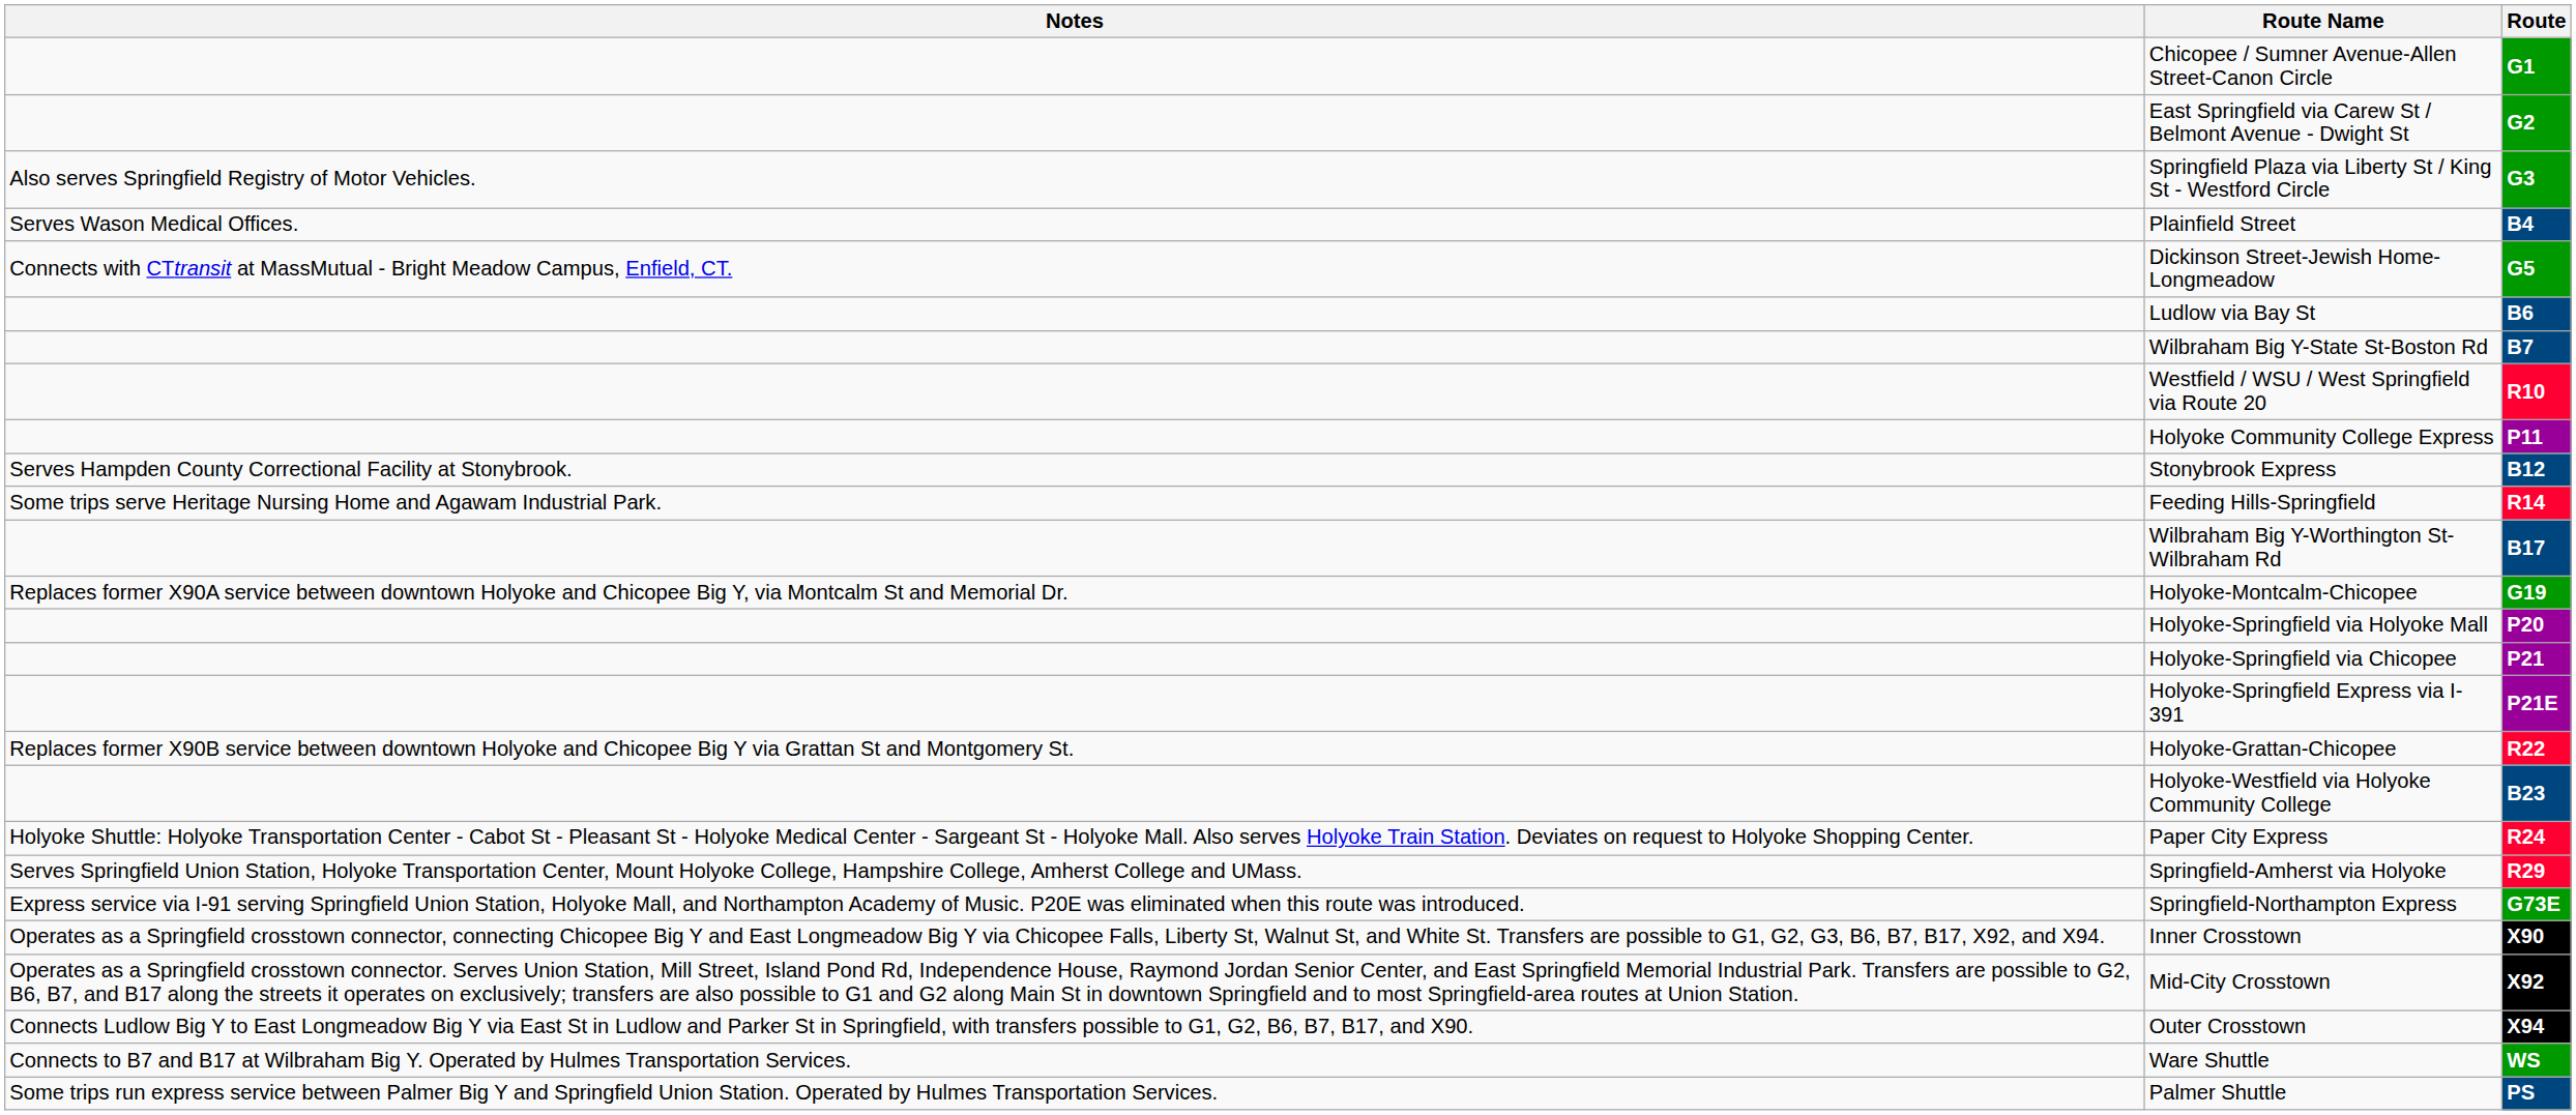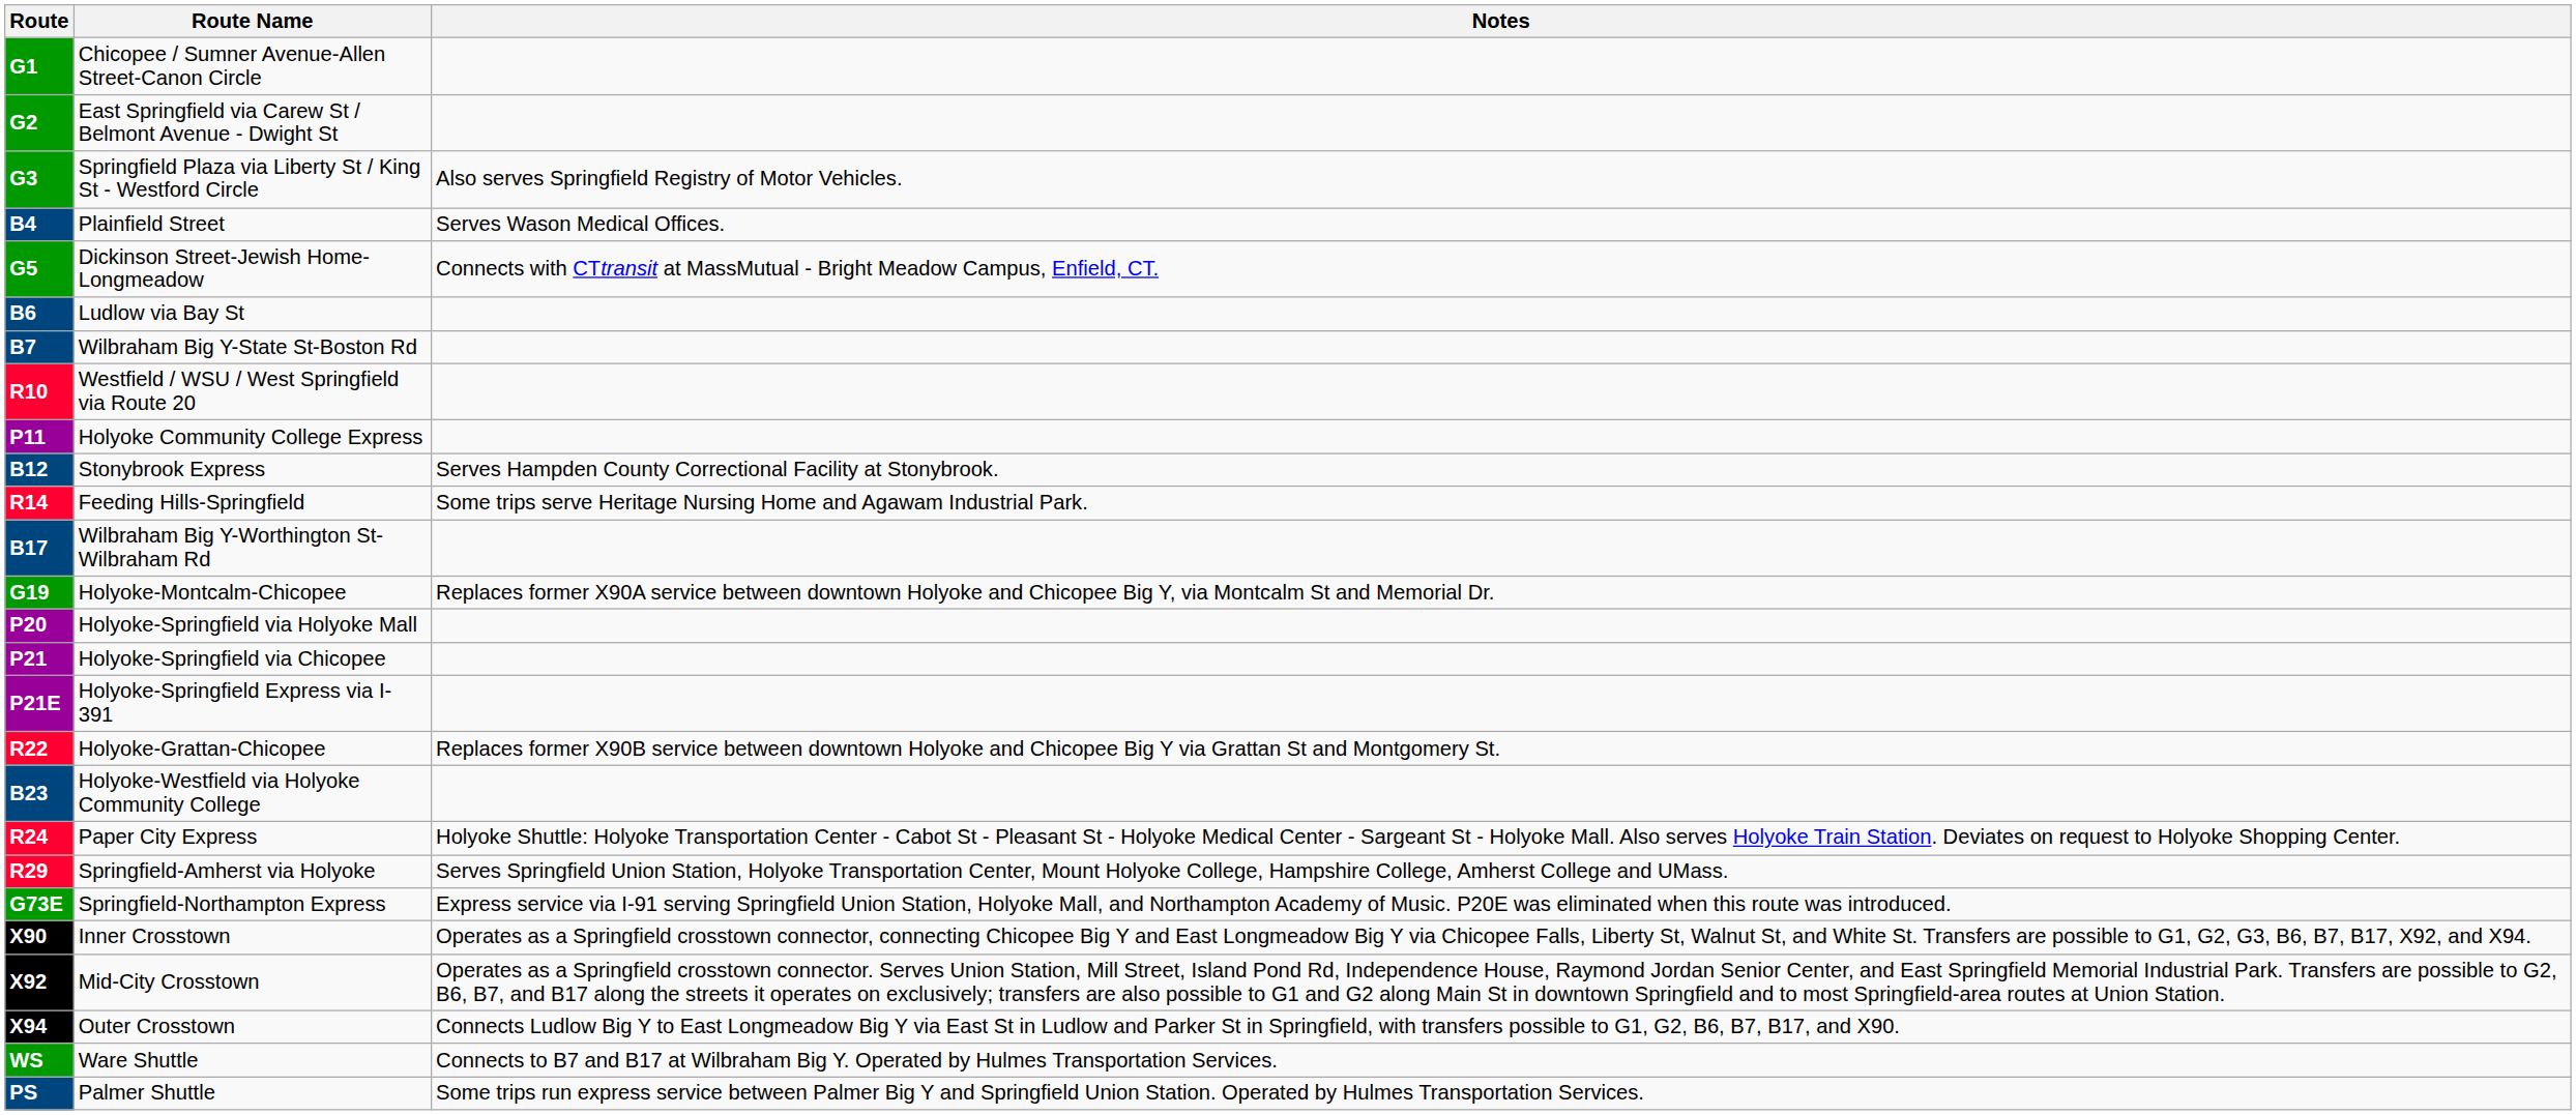 <table class="wikitable">
 <tr>
+<th>Route</th>
+<th>Route Name</th>
 <th>Notes</th>
-<th>Route Name</th>
-<th>Route</th>
 </tr>
 <tr>
+<td style="background:#090; color:white;"><strong>G1</strong></td>
+<td>Chicopee / Sumner Avenue-Allen Street-Canon Circle</td>
 <td></td>
-<td>Chicopee / Sumner Avenue-Allen Street-Canon Circle</td>
-<td style="background:#090; color:white;"><strong>G1</strong></td>
 </tr>
 <tr>
+<td style="background:#090; color:white;"><strong>G2</strong></td>
+<td>East Springfield via Carew St / Belmont Avenue - Dwight St</td>
 <td></td>
-<td>East Springfield via Carew St / Belmont Avenue - Dwight St</td>
-<td style="background:#090; color:white;"><strong>G2</strong></td>
 </tr>
 <tr>
+<td style="background:#090; color:white;"><strong>G3</strong></td>
+<td>Springfield Plaza via Liberty St / King St - Westford Circle</td>
 <td>Also serves Springfield Registry of Motor Vehicles.</td>
-<td>Springfield Plaza via Liberty St / King St - Westford Circle</td>
-<td style="background:#090; color:white;"><strong>G3</strong></td>
 </tr>
 <tr>
+<td style="background:#00467E; color:white;"><strong>B4</strong></td>
+<td>Plainfield Street</td>
 <td>Serves Wason Medical Offices.</td>
-<td>Plainfield Street</td>
-<td style="background:#00467E; color:white;"><strong>B4</strong></td>
 </tr>
 <tr>
+<td style="background:#090; color:white;"><strong>G5</strong></td>
+<td>Dickinson Street-Jewish Home-Longmeadow</td>
 <td>Connects with <a href='#'>CT<em>transit</em></a>  at MassMutual - Bright Meadow Campus, <a href='#'>Enfield, CT.</a></td>
-<td>Dickinson Street-Jewish Home-Longmeadow</td>
-<td style="background:#090; color:white;"><strong>G5</strong></td>
 </tr>
 <tr>
+<td style="background:#00467E; color:white;"><strong>B6</strong></td>
+<td>Ludlow via Bay St</td>
 <td></td>
-<td>Ludlow via Bay St</td>
-<td style="background:#00467E; color:white;"><strong>B6</strong></td>
 </tr>
 <tr>
+<td style="background:#00467E; color:white;"><strong>B7</strong></td>
+<td>Wilbraham Big Y-State St-Boston Rd</td>
 <td></td>
-<td>Wilbraham Big Y-State St-Boston Rd</td>
-<td style="background:#00467E; color:white;"><strong>B7</strong></td>
 </tr>
 <tr>
+<td style="background:#f03; color:white;"><strong>R10</strong></td>
+<td>Westfield / WSU / West Springfield via Route 20</td>
 <td></td>
-<td>Westfield / WSU / West Springfield via Route 20</td>
-<td style="background:#f03; color:white;"><strong>R10</strong></td>
 </tr>
 <tr>
+<td style="background:#909; color:white;"><strong>P11</strong></td>
+<td>Holyoke Community College Express</td>
 <td></td>
-<td>Holyoke Community College Express</td>
-<td style="background:#909; color:white;"><strong>P11</strong></td>
 </tr>
 <tr>
+<td style="background:#00467E; color:white;"><strong>B12</strong></td>
+<td>Stonybrook Express</td>
 <td>Serves Hampden County Correctional Facility at Stonybrook.</td>
-<td>Stonybrook Express</td>
-<td style="background:#00467E; color:white;"><strong>B12</strong></td>
 </tr>
 <tr>
+<td style="background:#f03; color:white;"><strong>R14</strong></td>
+<td>Feeding Hills-Springfield</td>
 <td>Some trips serve Heritage Nursing Home and Agawam Industrial Park.</td>
-<td>Feeding Hills-Springfield</td>
-<td style="background:#f03; color:white;"><strong>R14</strong></td>
 </tr>
 <tr>
+<td style="background:#00467E; color:white;"><strong>B17</strong></td>
+<td>Wilbraham Big Y-Worthington St-Wilbraham Rd</td>
 <td></td>
-<td>Wilbraham Big Y-Worthington St-Wilbraham Rd</td>
-<td style="background:#00467E; color:white;"><strong>B17</strong></td>
 </tr>
 <tr>
+<td style="background:#090; color:white;"><strong>G19</strong></td>
+<td>Holyoke-Montcalm-Chicopee</td>
 <td>Replaces former X90A service between downtown Holyoke and Chicopee Big Y, via Montcalm St and Memorial Dr.</td>
-<td>Holyoke-Montcalm-Chicopee</td>
-<td style="background:#090; color:white;"><strong>G19</strong></td>
 </tr>
 <tr>
+<td style="background:#909; color:white;"><strong>P20</strong></td>
+<td>Holyoke-Springfield via Holyoke Mall</td>
 <td></td>
-<td>Holyoke-Springfield via Holyoke Mall</td>
-<td style="background:#909; color:white;"><strong>P20</strong></td>
 </tr>
 <tr>
+<td style="background:#909; color:white;"><strong>P21</strong></td>
+<td>Holyoke-Springfield via Chicopee</td>
 <td></td>
-<td>Holyoke-Springfield via Chicopee</td>
-<td style="background:#909; color:white;"><strong>P21</strong></td>
 </tr>
 <tr>
+<td style="background:#909; color:white;"><strong>P21E</strong></td>
+<td>Holyoke-Springfield Express via I-391</td>
 <td></td>
-<td>Holyoke-Springfield Express via I-391</td>
-<td style="background:#909; color:white;"><strong>P21E</strong></td>
 </tr>
 <tr>
+<td style="background:#f03; color:white;"><strong>R22</strong></td>
+<td>Holyoke-Grattan-Chicopee</td>
 <td>Replaces former X90B service between downtown Holyoke and Chicopee Big Y via Grattan St and Montgomery St.</td>
-<td>Holyoke-Grattan-Chicopee</td>
-<td style="background:#f03; color:white;"><strong>R22</strong></td>
 </tr>
 <tr>
+<td style="background:#00467E; color:white;"><strong>B23</strong></td>
+<td>Holyoke-Westfield via Holyoke Community College</td>
 <td></td>
-<td>Holyoke-Westfield via Holyoke Community College</td>
-<td style="background:#00467E; color:white;"><strong>B23</strong></td>
 </tr>
 <tr>
+<td style="background:#f03; color:white;"><strong>R24</strong></td>
+<td>Paper City Express</td>
 <td>Holyoke Shuttle: Holyoke Transportation Center - Cabot St - Pleasant St - Holyoke Medical Center - Sargeant St - Holyoke Mall. Also serves <a href='#'>Holyoke Train Station</a>. Deviates on request to Holyoke Shopping Center.</td>
-<td>Paper City Express</td>
-<td style="background:#f03; color:white;"><strong>R24</strong></td>
 </tr>
 <tr>
+<td style="background:#f03; color:white;"><strong>R29</strong></td>
+<td>Springfield-Amherst via Holyoke</td>
 <td>Serves Springfield Union Station, Holyoke Transportation Center, Mount Holyoke College, Hampshire College, Amherst College and UMass.</td>
-<td>Springfield-Amherst via Holyoke</td>
-<td style="background:#f03; color:white;"><strong>R29</strong></td>
 </tr>
 <tr>
+<td style="background:#090; color:white;"><strong>G73E</strong></td>
+<td>Springfield-Northampton Express</td>
 <td>Express service via I-91 serving Springfield Union Station, Holyoke Mall, and Northampton Academy of Music. P20E was eliminated when this route was introduced.</td>
-<td>Springfield-Northampton Express</td>
-<td style="background:#090; color:white;"><strong>G73E</strong></td>
 </tr>
 <tr>
+<td style="background:#000000; color:white;"><strong>X90</strong></td>
+<td>Inner Crosstown</td>
 <td>Operates as a Springfield crosstown connector, connecting Chicopee Big Y and East Longmeadow Big Y via Chicopee Falls, Liberty St, Walnut St, and White St. Transfers are possible to G1, G2, G3, B6, B7, B17, X92, and X94.</td>
-<td>Inner Crosstown</td>
-<td style="background:#000000; color:white;"><strong>X90</strong></td>
 </tr>
 <tr>
+<td style="background:#000000; color:white;"><strong>X92</strong></td>
+<td>Mid-City Crosstown</td>
 <td>Operates as a Springfield crosstown connector. Serves Union Station, Mill Street, Island Pond Rd, Independence House, Raymond Jordan Senior Center, and East Springfield Memorial Industrial Park. Transfers are possible to G2, B6, B7, and B17 along the streets it operates on exclusively; transfers are also possible to G1 and G2 along Main St in downtown Springfield and to most Springfield-area routes at Union Station.</td>
-<td>Mid-City Crosstown</td>
-<td style="background:#000000; color:white;"><strong>X92</strong></td>
 </tr>
 <tr>
+<td style="background:#000000; color:white;"><strong>X94</strong></td>
+<td>Outer Crosstown</td>
 <td>Connects Ludlow Big Y to East Longmeadow Big Y via East St in Ludlow and Parker St in Springfield, with transfers possible to G1, G2, B6, B7, B17, and X90.</td>
-<td>Outer Crosstown</td>
-<td style="background:#000000; color:white;"><strong>X94</strong></td>
 </tr>
 <tr>
+<td style="background:#090; color:white"><strong>WS</strong></td>
+<td>Ware Shuttle</td>
 <td>Connects to B7 and B17 at Wilbraham Big Y. Operated by Hulmes Transportation Services.</td>
-<td>Ware Shuttle</td>
-<td style="background:#090; color:white"><strong>WS</strong></td>
 </tr>
 <tr>
+<td style="background:#00467E; color:white;"><strong>PS</strong></td>
+<td>Palmer Shuttle</td>
 <td>Some trips run express service between Palmer Big Y and Springfield Union Station. Operated by Hulmes Transportation Services.</td>
-<td>Palmer Shuttle</td>
-<td style="background:#00467E; color:white;"><strong>PS</strong></td>
 </tr>
 </table>
